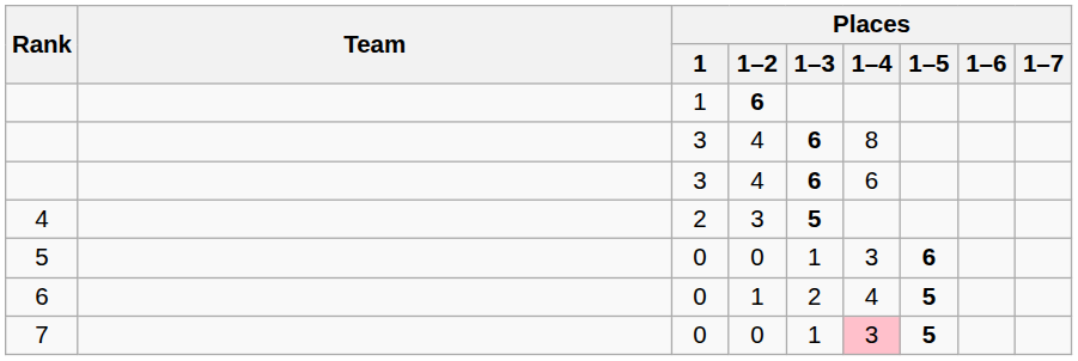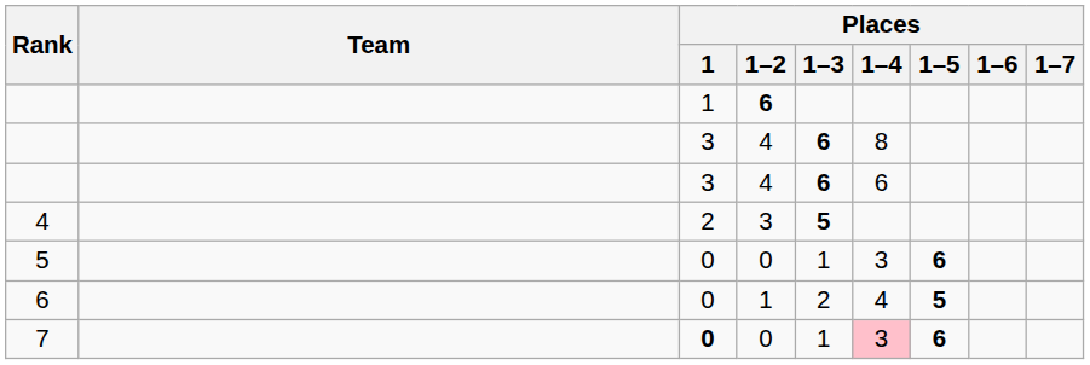 <table class="wikitable" style="text-align:center">
 <tr>
 <th rowspan="2" width=40>Rank</th>
 <th rowspan="2" width=380>Team</th>
 <th colspan="7">Places</th>
 </tr>
 <tr>
 <th width=30>1</th>
 <th width=30>1–2</th>
 <th width=30>1–3</th>
 <th width=30>1–4</th>
 <th width=30>1–5</th>
 <th width=30>1–6</th>
 <th width=30>1–7</th>
 </tr>
 <tr>
 <td></td>
 <td align=left></td>
 <td>1</td>
 <td><strong>6</strong></td>
 <td></td>
 <td></td>
 <td></td>
 <td></td>
 <td></td>
 </tr>
 <tr>
 <td></td>
 <td align=left></td>
 <td>3</td>
 <td>4</td>
 <td><strong>6</strong></td>
 <td>8</td>
 <td></td>
 <td></td>
 <td></td>
 </tr>
 <tr>
 <td></td>
 <td align=left></td>
 <td>3</td>
 <td>4</td>
 <td><strong>6</strong></td>
 <td>6</td>
 <td></td>
 <td></td>
 <td></td>
 </tr>
 <tr>
 <td>4</td>
 <td align=left></td>
 <td>2</td>
 <td>3</td>
 <td><strong>5</strong></td>
 <td></td>
 <td></td>
 <td></td>
 <td></td>
 </tr>
 <tr>
 <td>5</td>
 <td align=left></td>
 <td>0</td>
 <td>0</td>
 <td>1</td>
 <td>3</td>
 <td><strong>6</strong></td>
 <td></td>
 <td></td>
 </tr>
 <tr>
 <td>6</td>
 <td align=left></td>
 <td>0</td>
 <td>1</td>
 <td>2</td>
 <td>4</td>
 <td><strong>5</strong></td>
 <td></td>
 <td></td>
 </tr>
 <tr>
 <td>7</td>
 <td align=left></td>
-<td>0</td>
+<td><strong>0</strong></td>
 <td>0</td>
 <td>1</td>
 <td style="background: pink;">3</td>
-<td><strong>5</strong></td>
+<td><strong>6</strong></td>
 <td></td>
 <td></td>
 </tr>
 </table>
